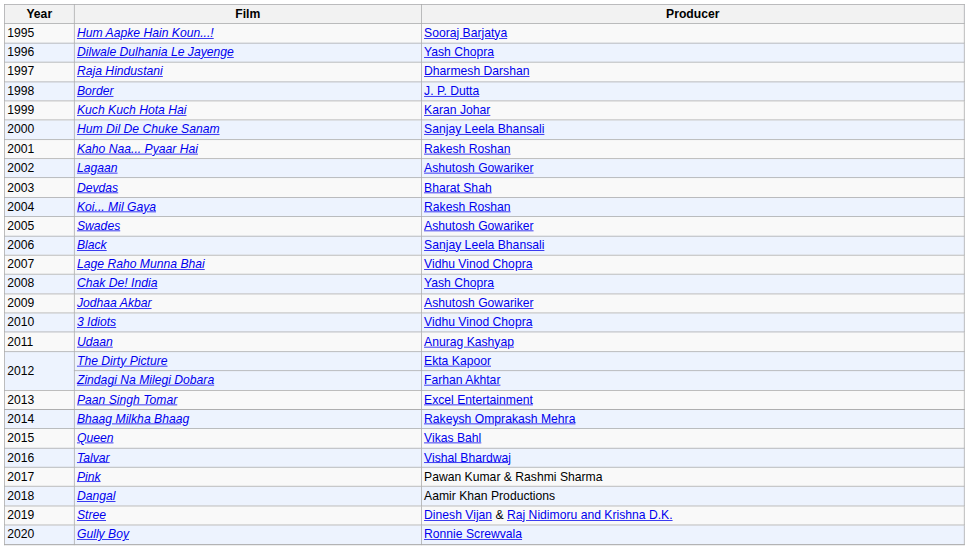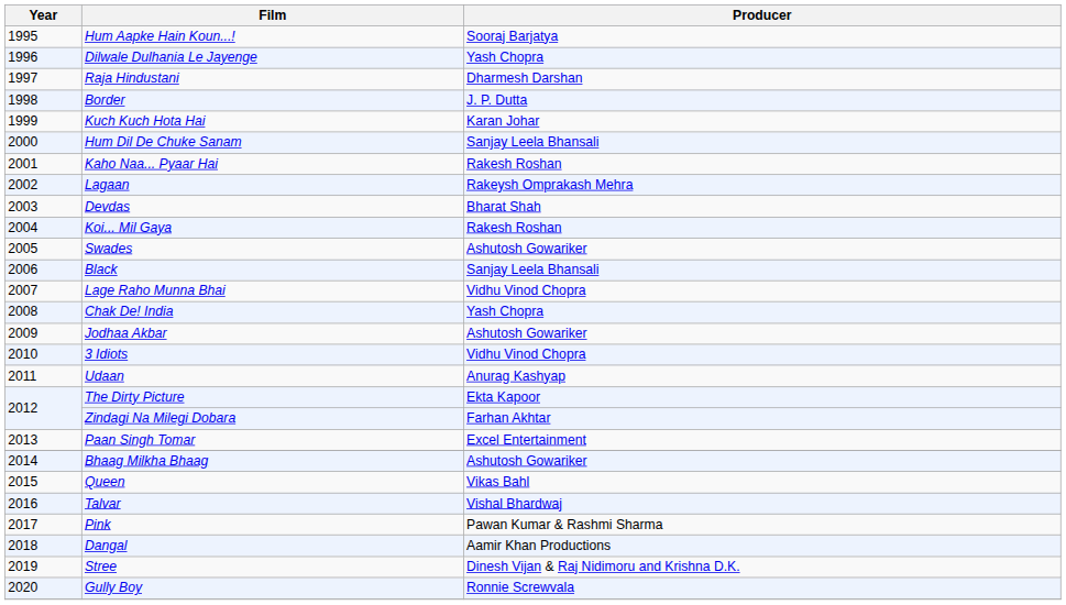 <table class="wikitable" style="width:100%;">
 <tr bgcolor="#d1e4fd">
 <th>Year</th>
 <th>Film</th>
 <th>Producer</th>
 </tr>
 <tr>
 <td>1995</td>
 <td><em><a href='#'>Hum Aapke Hain Koun...!</a></em></td>
 <td><a href='#'>Sooraj Barjatya</a></td>
 </tr>
 <tr style="background:#edf3fe;">
 <td>1996</td>
 <td><em><a href='#'>Dilwale Dulhania Le Jayenge</a></em></td>
 <td><a href='#'>Yash Chopra</a></td>
 </tr>
 <tr>
 <td>1997</td>
 <td><em><a href='#'>Raja Hindustani</a></em></td>
 <td><a href='#'>Dharmesh Darshan</a></td>
 </tr>
 <tr style="background:#edf3fe;">
 <td>1998</td>
 <td><em><a href='#'>Border</a></em></td>
 <td><a href='#'>J. P. Dutta</a></td>
 </tr>
 <tr>
 <td>1999</td>
 <td><em><a href='#'>Kuch Kuch Hota Hai</a></em></td>
 <td><a href='#'>Karan Johar</a></td>
 </tr>
 <tr style="background:#edf3fe;">
 <td>2000</td>
 <td><em><a href='#'>Hum Dil De Chuke Sanam</a></em></td>
 <td><a href='#'>Sanjay Leela Bhansali</a></td>
 </tr>
 <tr>
 <td>2001</td>
 <td><em><a href='#'>Kaho Naa... Pyaar Hai</a></em></td>
 <td><a href='#'>Rakesh Roshan</a></td>
 </tr>
 <tr style="background:#edf3fe;">
 <td>2002</td>
 <td><em><a href='#'>Lagaan</a></em></td>
-<td><a href='#'>Ashutosh Gowariker</a></td>
+<td><a href='#'>Rakeysh Omprakash Mehra</a></td>
 </tr>
 <tr>
 <td>2003</td>
 <td><em><a href='#'>Devdas</a></em></td>
 <td><a href='#'>Bharat Shah</a></td>
 </tr>
 <tr style="background:#edf3fe;">
 <td>2004</td>
 <td><em><a href='#'>Koi... Mil Gaya</a></em></td>
 <td><a href='#'>Rakesh Roshan</a></td>
 </tr>
 <tr>
 <td>2005</td>
 <td><em><a href='#'>Swades</a></em></td>
 <td><a href='#'>Ashutosh Gowariker</a></td>
 </tr>
 <tr style="background:#edf3fe;">
 <td>2006</td>
 <td><em><a href='#'>Black</a></em></td>
 <td><a href='#'>Sanjay Leela Bhansali</a></td>
 </tr>
 <tr>
 <td>2007</td>
 <td><em><a href='#'>Lage Raho Munna Bhai</a></em></td>
 <td><a href='#'>Vidhu Vinod Chopra</a></td>
 </tr>
 <tr style="background:#edf3fe;">
 <td>2008</td>
 <td><em><a href='#'>Chak De! India</a></em></td>
 <td><a href='#'>Yash Chopra</a></td>
 </tr>
 <tr>
 <td>2009</td>
 <td><em><a href='#'>Jodhaa Akbar</a></em></td>
 <td><a href='#'>Ashutosh Gowariker</a></td>
 </tr>
 <tr style="background:#edf3fe;">
 <td>2010</td>
 <td><em><a href='#'>3 Idiots</a></em></td>
 <td><a href='#'>Vidhu Vinod Chopra</a></td>
 </tr>
 <tr>
 <td>2011</td>
 <td><em><a href='#'>Udaan</a></em></td>
 <td><a href='#'>Anurag Kashyap</a></td>
 </tr>
 <tr style="background:#edf3fe;">
 <td rowspan="2">2012</td>
 <td><em><a href='#'>The Dirty Picture</a></em></td>
 <td><a href='#'>Ekta Kapoor</a></td>
 </tr>
 <tr style="background:#edf3fe;">
 <td><em><a href='#'>Zindagi Na Milegi Dobara</a></em></td>
 <td><a href='#'>Farhan Akhtar</a></td>
 </tr>
 <tr>
 <td>2013</td>
 <td><em><a href='#'>Paan Singh Tomar</a></em></td>
 <td><a href='#'>Excel Entertainment</a></td>
 </tr>
 <tr>
 </tr>
 <tr style="background:#edf3fe;">
 <td>2014</td>
 <td><em><a href='#'>Bhaag Milkha Bhaag</a></em></td>
-<td><a href='#'>Rakeysh Omprakash Mehra</a></td>
+<td><a href='#'>Ashutosh Gowariker</a></td>
 </tr>
 <tr>
 <td>2015</td>
 <td><em><a href='#'>Queen</a></em></td>
 <td><a href='#'>Vikas Bahl</a></td>
 </tr>
 <tr style="background:#edf3fe;">
 <td>2016</td>
 <td><em><a href='#'>Talvar</a></em></td>
 <td><a href='#'>Vishal Bhardwaj</a></td>
 </tr>
 <tr>
 <td>2017</td>
 <td><em><a href='#'>Pink</a></em></td>
 <td>Pawan Kumar & Rashmi Sharma</td>
 </tr>
 <tr style="background:#edf3fe;">
 <td>2018</td>
 <td><em><a href='#'>Dangal</a></em></td>
 <td>Aamir Khan Productions</td>
 </tr>
 <tr>
 <td>2019</td>
 <td><em><a href='#'>Stree</a></em></td>
 <td><a href='#'>Dinesh Vijan</a> & <a href='#'>Raj Nidimoru and Krishna D.K.</a></td>
 </tr>
 <tr style="background:#edf3fe;">
 <td>2020</td>
 <td><em><a href='#'>Gully Boy</a></em></td>
 <td><a href='#'>Ronnie Screwvala</a></td>
 </tr>
 <tr>
 </tr>
 </table>
